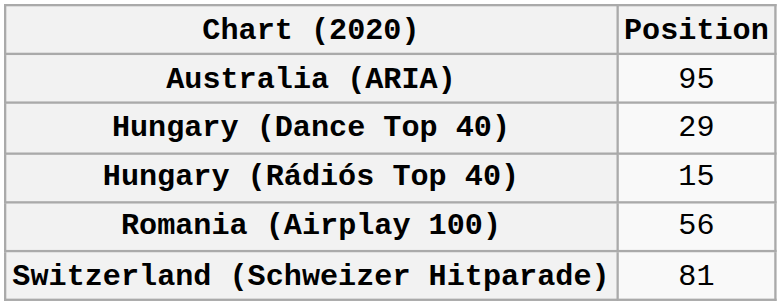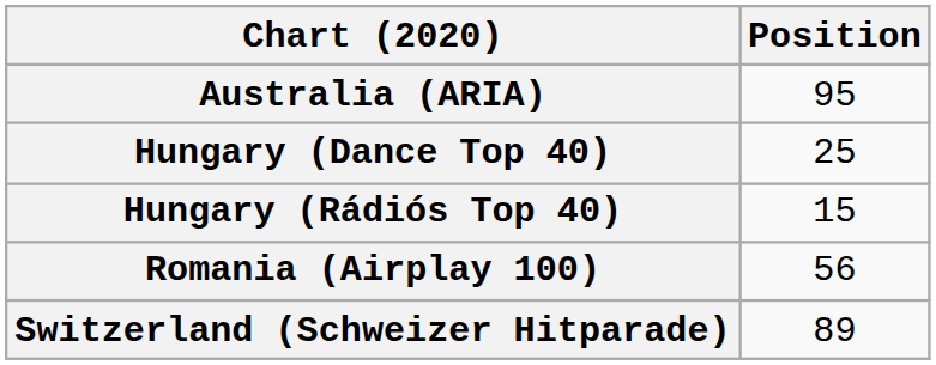 <table class="wikitable sortable plainrowheaders" style="text-align:center">
 <tr>
 <th scope="col">Chart (2020)</th>
 <th scope="col">Position</th>
 </tr>
 <tr>
 <th scope="row">Australia (ARIA)</th>
 <td>95</td>
 </tr>
 <tr>
 <th scope="row">Hungary (Dance Top 40)</th>
-<td>29</td>
+<td>25</td>
 </tr>
 <tr>
 <th scope="row">Hungary (Rádiós Top 40)</th>
 <td>15</td>
 </tr>
 <tr>
 <th scope="row">Romania (Airplay 100)</th>
 <td>56</td>
 </tr>
 <tr>
 <th scope="row">Switzerland (Schweizer Hitparade)</th>
-<td>81</td>
+<td>89</td>
 </tr>
 </table>
